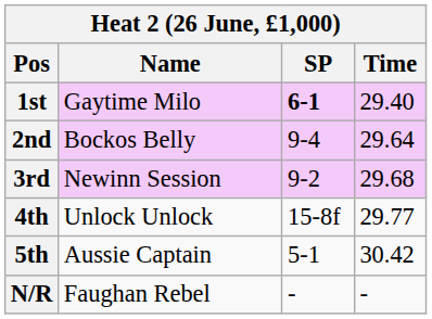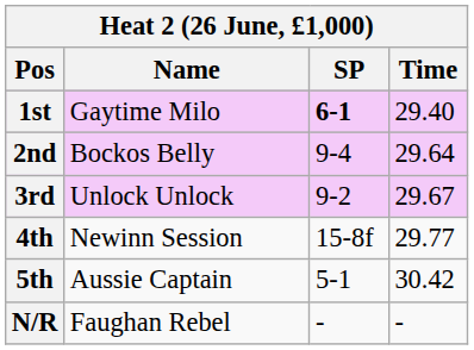 <table class="wikitable">
 <tr>
 <th colspan="6">Heat 2 (26 June, £1,000)</th>
 </tr>
 <tr>
 <th width=20>Pos</th>
 <th width=140>Name</th>
 <th width=40>SP</th>
 <th width=40>Time</th>
 </tr>
 <tr style="background: #f4caf9;">
 <th>1st</th>
 <td>Gaytime Milo</td>
 <td><strong>6-1</strong></td>
 <td>29.40</td>
 </tr>
 <tr style="background: #f4caf9;">
 <th>2nd</th>
 <td>Bockos Belly</td>
 <td>9-4</td>
 <td>29.64</td>
 </tr>
 <tr style="background: #f4caf9;">
 <th>3rd</th>
-<td>Newinn Session</td>
+<td>Unlock Unlock</td>
 <td>9-2</td>
-<td>29.68</td>
+<td>29.67</td>
 </tr>
 <tr>
 <th>4th</th>
-<td>Unlock Unlock</td>
+<td>Newinn Session</td>
 <td>15-8f</td>
 <td>29.77</td>
 </tr>
 <tr>
 <th>5th</th>
 <td>Aussie Captain</td>
 <td>5-1</td>
 <td>30.42</td>
 </tr>
 <tr>
 <th>N/R</th>
 <td>Faughan Rebel</td>
 <td>-</td>
 <td>-</td>
 </tr>
 </table>
